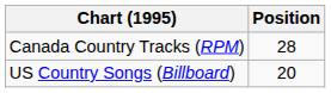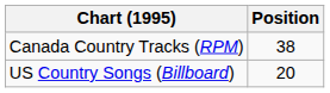 <table class="wikitable sortable">
 <tr>
 <th scope="col">Chart (1995)</th>
 <th scope="col">Position</th>
 </tr>
 <tr>
 <td>Canada Country Tracks (<em><a href='#'>RPM</a></em>)</td>
-<td align="center">28</td>
+<td align="center">38</td>
 </tr>
 <tr>
 <td>US <a href='#'>Country Songs</a> (<em><a href='#'>Billboard</a></em>)</td>
 <td align="center">20</td>
 </tr>
 </table>
